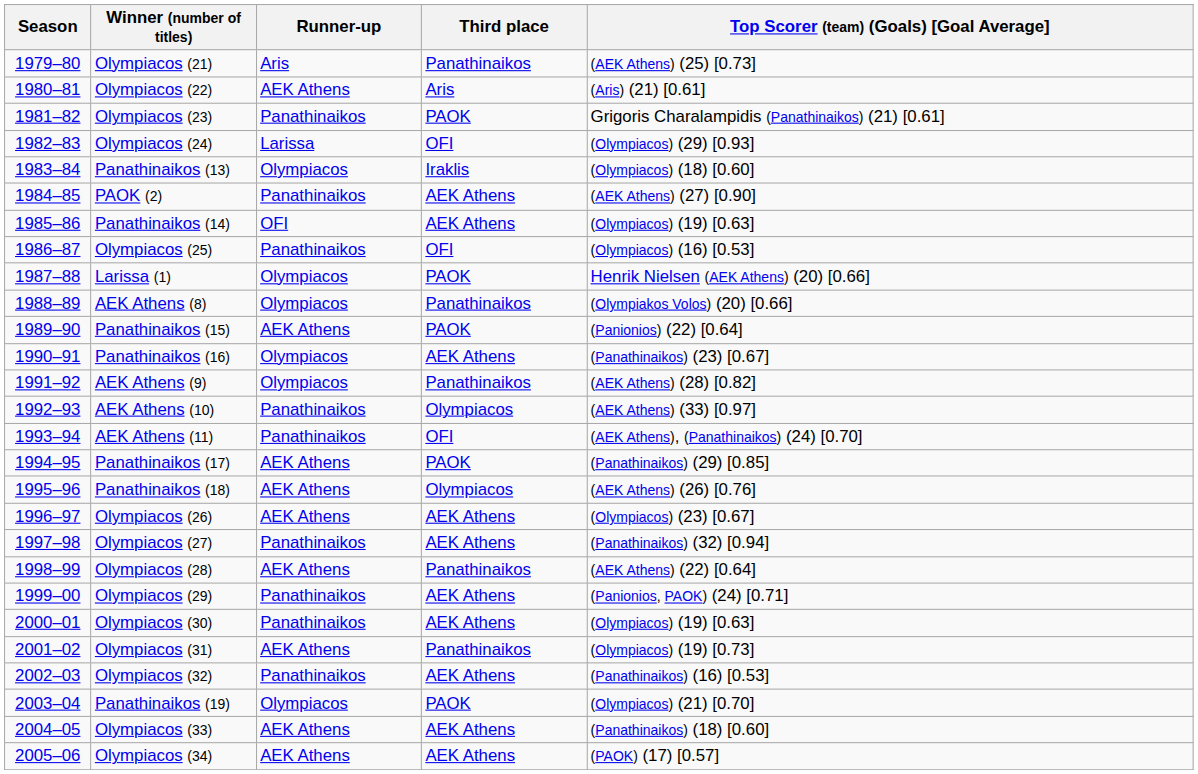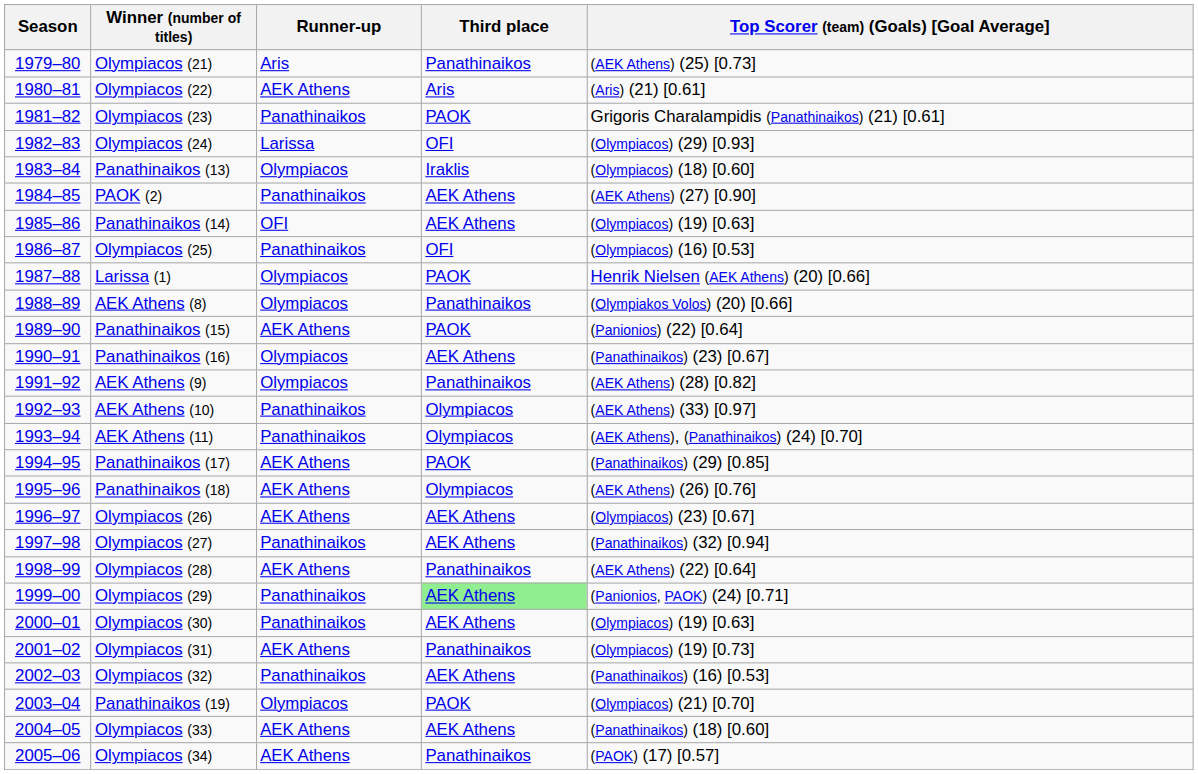 <table class="wikitable">
 <tr>
 <th width=75px>Season </th>
 <th width=150px>Winner <small>(number of titles)</small></th>
 <th width=150px>Runner-up</th>
 <th width=150px>Third place</th>
 <th width=570px><a href='#'>Top Scorer</a> <small>(team)</small> (Goals) [Goal Average]</th>
 </tr>
 <tr>
 <td align=center><a href='#'>1979–80</a></td>
 <td><a href='#'>Olympiacos</a> <small>(21)</small></td>
 <td><a href='#'>Aris</a></td>
 <td><a href='#'>Panathinaikos</a></td>
 <td>  <small>(<a href='#'>AEK Athens</a>)</small> (25) [0.73]</td>
 </tr>
 <tr>
 <td align=center><a href='#'>1980–81</a></td>
 <td><a href='#'>Olympiacos</a> <small>(22)</small></td>
 <td><a href='#'>AEK Athens</a></td>
 <td><a href='#'>Aris</a></td>
 <td>  <small>(<a href='#'>Aris</a>)</small> (21) [0.61]</td>
 </tr>
 <tr>
 <td align=center><a href='#'>1981–82</a></td>
 <td><a href='#'>Olympiacos</a> <small>(23)</small></td>
 <td><a href='#'>Panathinaikos</a></td>
 <td><a href='#'>PAOK</a></td>
 <td> Grigoris Charalampidis <small>(<a href='#'>Panathinaikos</a>)</small> (21) [0.61]</td>
 </tr>
 <tr>
 <td align=center><a href='#'>1982–83</a></td>
 <td><a href='#'>Olympiacos</a> <small>(24)</small></td>
 <td><a href='#'>Larissa</a></td>
 <td><a href='#'>OFI</a></td>
 <td>  <small>(<a href='#'>Olympiacos</a>)</small> (29) [0.93]</td>
 </tr>
 <tr>
 <td align=center><a href='#'>1983–84</a></td>
 <td><a href='#'>Panathinaikos</a> <small>(13)</small></td>
 <td><a href='#'>Olympiacos</a></td>
 <td><a href='#'>Iraklis</a></td>
 <td>  <small>(<a href='#'>Olympiacos</a>)</small> (18) [0.60]</td>
 </tr>
 <tr>
 <td align=center><a href='#'>1984–85</a></td>
 <td><a href='#'>PAOK</a> <small>(2)</small></td>
 <td><a href='#'>Panathinaikos</a></td>
 <td><a href='#'>AEK Athens</a></td>
 <td>  <small>(<a href='#'>AEK Athens</a>)</small> (27) [0.90]</td>
 </tr>
 <tr>
 <td align=center><a href='#'>1985–86</a></td>
 <td><a href='#'>Panathinaikos</a> <small>(14)</small></td>
 <td><a href='#'>OFI</a></td>
 <td><a href='#'>AEK Athens</a></td>
 <td>  <small>(<a href='#'>Olympiacos</a>)</small> (19) [0.63]</td>
 </tr>
 <tr>
 <td align=center><a href='#'>1986–87</a></td>
 <td><a href='#'>Olympiacos</a> <small>(25)</small></td>
 <td><a href='#'>Panathinaikos</a></td>
 <td><a href='#'>OFI</a></td>
 <td>  <small>(<a href='#'>Olympiacos</a>)</small> (16) [0.53]</td>
 </tr>
 <tr>
 <td align=center><a href='#'>1987–88</a></td>
 <td><a href='#'>Larissa</a> <small>(1)</small></td>
 <td><a href='#'>Olympiacos</a></td>
 <td><a href='#'>PAOK</a></td>
 <td> <a href='#'>Henrik Nielsen</a> <small>(<a href='#'>AEK Athens</a>)</small> (20) [0.66]</td>
 </tr>
 <tr>
 <td align=center><a href='#'>1988–89</a></td>
 <td><a href='#'>AEK Athens</a> <small>(8)</small></td>
 <td><a href='#'>Olympiacos</a></td>
 <td><a href='#'>Panathinaikos</a></td>
 <td>  <small>(<a href='#'>Olympiakos Volos</a>)</small> (20) [0.66]</td>
 </tr>
 <tr>
 <td align=center><a href='#'>1989–90</a></td>
 <td><a href='#'>Panathinaikos</a> <small>(15)</small></td>
 <td><a href='#'>AEK Athens</a></td>
 <td><a href='#'>PAOK</a></td>
 <td>  <small>(<a href='#'>Panionios</a>)</small> (22) [0.64]</td>
 </tr>
 <tr>
 <td align=center><a href='#'>1990–91</a></td>
 <td><a href='#'>Panathinaikos</a> <small>(16)</small></td>
 <td><a href='#'>Olympiacos</a></td>
 <td><a href='#'>AEK Athens</a></td>
 <td>  <small>(<a href='#'>Panathinaikos</a>)</small> (23) [0.67]</td>
 </tr>
 <tr>
 <td align=center><a href='#'>1991–92</a></td>
 <td><a href='#'>AEK Athens</a> <small>(9)</small></td>
 <td><a href='#'>Olympiacos</a></td>
 <td><a href='#'>Panathinaikos</a></td>
 <td>  <small>(<a href='#'>AEK Athens</a>)</small> (28) [0.82]</td>
 </tr>
 <tr>
 <td align=center><a href='#'>1992–93</a></td>
 <td><a href='#'>AEK Athens</a> <small>(10)</small></td>
 <td><a href='#'>Panathinaikos</a></td>
 <td><a href='#'>Olympiacos</a></td>
 <td>  <small>(<a href='#'>AEK Athens</a>)</small> (33) [0.97]</td>
 </tr>
 <tr>
 <td align=center><a href='#'>1993–94</a></td>
 <td><a href='#'>AEK Athens</a> <small>(11)</small></td>
 <td><a href='#'>Panathinaikos</a></td>
-<td><a href='#'>OFI</a></td>
+<td><a href='#'>Olympiacos</a></td>
 <td>  <small>(<a href='#'>AEK Athens</a>)</small>,   <small>(<a href='#'>Panathinaikos</a>)</small> (24) [0.70]</td>
 </tr>
 <tr>
 <td align=center><a href='#'>1994–95</a></td>
 <td><a href='#'>Panathinaikos</a> <small>(17)</small></td>
 <td><a href='#'>AEK Athens</a></td>
 <td><a href='#'>PAOK</a></td>
 <td>  <small>(<a href='#'>Panathinaikos</a>)</small> (29) [0.85]</td>
 </tr>
 <tr>
 <td align=center><a href='#'>1995–96</a></td>
 <td><a href='#'>Panathinaikos</a> <small>(18)</small></td>
 <td><a href='#'>AEK Athens</a></td>
 <td><a href='#'>Olympiacos</a></td>
 <td>  <small>(<a href='#'>AEK Athens</a>)</small> (26) [0.76]</td>
 </tr>
 <tr>
 <td align=center><a href='#'>1996–97</a></td>
 <td><a href='#'>Olympiacos</a> <small>(26)</small></td>
 <td><a href='#'>AEK Athens</a></td>
 <td><a href='#'>AEK Athens</a></td>
 <td>  <small>(<a href='#'>Olympiacos</a>)</small> (23) [0.67]</td>
 </tr>
 <tr>
 <td align=center><a href='#'>1997–98</a></td>
 <td><a href='#'>Olympiacos</a> <small>(27)</small></td>
 <td><a href='#'>Panathinaikos</a></td>
 <td><a href='#'>AEK Athens</a></td>
 <td>  <small>(<a href='#'>Panathinaikos</a>)</small> (32) [0.94]</td>
 </tr>
 <tr>
 <td align=center><a href='#'>1998–99</a></td>
 <td><a href='#'>Olympiacos</a> <small>(28)</small></td>
 <td><a href='#'>AEK Athens</a></td>
 <td><a href='#'>Panathinaikos</a></td>
 <td>  <small>(<a href='#'>AEK Athens</a>)</small> (22) [0.64]</td>
 </tr>
 <tr>
 <td align=center><a href='#'>1999–00</a></td>
 <td><a href='#'>Olympiacos</a> <small>(29)</small></td>
 <td><a href='#'>Panathinaikos</a></td>
-<td><a href='#'>AEK Athens</a></td>
+<td style="background: lightgreen;"><a href='#'>AEK Athens</a></td>
 <td>  <small>(<a href='#'>Panionios</a>, <a href='#'>PAOK</a>)</small> (24) [0.71]</td>
 </tr>
 <tr>
 <td align=center><a href='#'>2000–01</a></td>
 <td><a href='#'>Olympiacos</a> <small>(30)</small></td>
 <td><a href='#'>Panathinaikos</a></td>
 <td><a href='#'>AEK Athens</a></td>
 <td>  <small>(<a href='#'>Olympiacos</a>)</small> (19) [0.63]</td>
 </tr>
 <tr>
 <td align=center><a href='#'>2001–02</a></td>
 <td><a href='#'>Olympiacos</a> <small>(31)</small></td>
 <td><a href='#'>AEK Athens</a></td>
 <td><a href='#'>Panathinaikos</a></td>
 <td>  <small>(<a href='#'>Olympiacos</a>)</small> (19) [0.73]</td>
 </tr>
 <tr>
 <td align=center><a href='#'>2002–03</a></td>
 <td><a href='#'>Olympiacos</a> <small>(32)</small></td>
 <td><a href='#'>Panathinaikos</a></td>
 <td><a href='#'>AEK Athens</a></td>
 <td>  <small>(<a href='#'>Panathinaikos</a>)</small> (16) [0.53]</td>
 </tr>
 <tr>
 <td align=center><a href='#'>2003–04</a></td>
 <td><a href='#'>Panathinaikos</a> <small>(19)</small></td>
 <td><a href='#'>Olympiacos</a></td>
 <td><a href='#'>PAOK</a></td>
 <td>  <small>(<a href='#'>Olympiacos</a>)</small> (21) [0.70]</td>
 </tr>
 <tr>
 <td align=center><a href='#'>2004–05</a></td>
 <td><a href='#'>Olympiacos</a> <small>(33)</small></td>
 <td><a href='#'>AEK Athens</a></td>
 <td><a href='#'>AEK Athens</a></td>
 <td>  <small>(<a href='#'>Panathinaikos</a>)</small> (18) [0.60]</td>
 </tr>
 <tr>
 <td align=center><a href='#'>2005–06</a></td>
 <td><a href='#'>Olympiacos</a> <small>(34)</small></td>
 <td><a href='#'>AEK Athens</a></td>
-<td><a href='#'>AEK Athens</a></td>
+<td><a href='#'>Panathinaikos</a></td>
 <td>  <small>(<a href='#'>PAOK</a>)</small> (17) [0.57]</td>
 </tr>
 <tr>
 </tr>
 </table>
